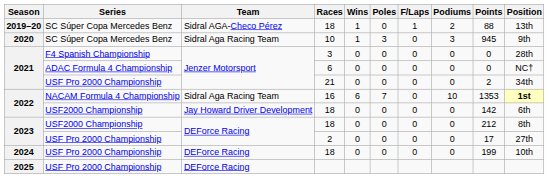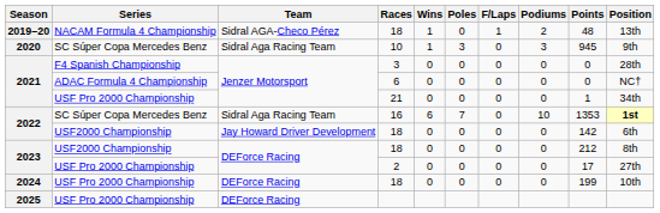 <table class="wikitable" style="font-size: 90%; text-align:center">
 <tr>
 <th>Season</th>
 <th>Series</th>
 <th>Team</th>
 <th>Races</th>
 <th>Wins</th>
 <th>Poles</th>
 <th>F/Laps</th>
 <th>Podiums</th>
 <th>Points</th>
 <th>Position</th>
 </tr>
 <tr>
 <th nowrap>2019–20</th>
-<td align=left>SC Súper Copa Mercedes Benz</td>
+<td align=left nowrap><a href='#'>NACAM Formula 4 Championship</a></td>
 <td align=left>Sidral AGA-<a href='#'>Checo Pérez</a></td>
 <td>18</td>
 <td>1</td>
 <td>0</td>
 <td>1</td>
 <td>2</td>
-<td>88</td>
+<td>48</td>
 <td>13th</td>
 </tr>
 <tr>
 <th>2020</th>
 <td align=left>SC Súper Copa Mercedes Benz</td>
 <td align=left>Sidral Aga Racing Team</td>
 <td>10</td>
 <td>1</td>
 <td>3</td>
 <td>0</td>
 <td>3</td>
 <td>945</td>
 <td>9th</td>
 </tr>
 <tr>
 <th rowspan="3">2021</th>
 <td align="left"><a href='#'>F4 Spanish Championship</a></td>
 <td rowspan="3" align="left"><a href='#'>Jenzer Motorsport</a></td>
 <td>3</td>
 <td>0</td>
 <td>0</td>
 <td>0</td>
 <td>0</td>
 <td>0</td>
 <td>28th</td>
 </tr>
 <tr>
 <td align="left"><a href='#'>ADAC Formula 4 Championship</a></td>
 <td>6</td>
 <td>0</td>
 <td>0</td>
 <td>0</td>
 <td>0</td>
 <td>0</td>
 <td>NC†</td>
 </tr>
 <tr>
 <td align=left><a href='#'>USF Pro 2000 Championship</a></td>
 <td>21</td>
 <td>0</td>
 <td>0</td>
 <td>0</td>
 <td>0</td>
-<td>2</td>
+<td>1</td>
 <td>34th</td>
 </tr>
 <tr>
 <th rowspan="2">2022</th>
-<td align=left nowrap><a href='#'>NACAM Formula 4 Championship</a></td>
+<td align=left>SC Súper Copa Mercedes Benz</td>
 <td align=left>Sidral Aga Racing Team</td>
 <td>16</td>
 <td>6</td>
 <td>7</td>
 <td>0</td>
 <td>10</td>
 <td>1353</td>
 <td style="background:#FFFFBF;"><strong>1st</strong></td>
 </tr>
 <tr>
 <td align="left"><a href='#'>USF2000 Championship</a></td>
 <td align="left" nowrap><a href='#'>Jay Howard Driver Development</a></td>
 <td>18</td>
 <td>0</td>
 <td>0</td>
 <td>0</td>
 <td>0</td>
 <td>142</td>
 <td>6th</td>
 </tr>
 <tr>
 <th rowspan="2">2023</th>
 <td align=left><a href='#'>USF2000 Championship</a></td>
 <td rowspan="2" align="left"><a href='#'>DEForce Racing</a></td>
 <td>18</td>
 <td>0</td>
 <td>0</td>
 <td>0</td>
 <td>0</td>
 <td>212</td>
 <td>8th</td>
 </tr>
 <tr>
 <td align=left><a href='#'>USF Pro 2000 Championship</a></td>
 <td>2</td>
 <td>0</td>
 <td>0</td>
 <td>0</td>
 <td>0</td>
 <td>17</td>
 <td>27th</td>
 </tr>
 <tr>
 <th>2024</th>
 <td align=left><a href='#'>USF Pro 2000 Championship</a></td>
 <td align=left><a href='#'>DEForce Racing</a></td>
 <td>18</td>
 <td>0</td>
 <td>0</td>
 <td>0</td>
 <td>0</td>
 <td>199</td>
 <td>10th</td>
 </tr>
 <tr>
 <th>2025</th>
 <td align=left><a href='#'>USF Pro 2000 Championship</a></td>
 <td align=left><a href='#'>DEForce Racing</a></td>
 <td></td>
 <td></td>
 <td></td>
 <td></td>
 <td></td>
 <td></td>
 <td></td>
 </tr>
 </table>
